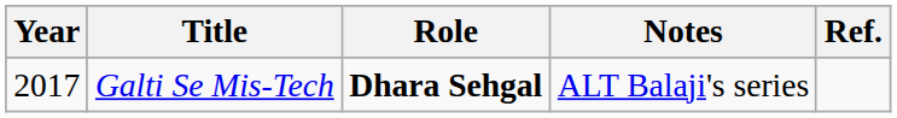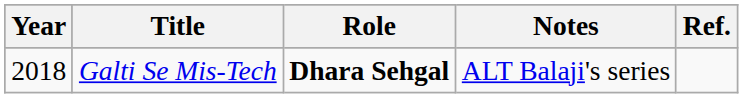 <table class="wikitable sortable">
 <tr>
 <th>Year</th>
 <th>Title</th>
 <th>Role</th>
 <th class="unsortable">Notes</th>
 <th class="unsortable">Ref.</th>
 </tr>
 <tr>
-<td>2017</td>
+<td>2018</td>
 <td><em><a href='#'>Galti Se Mis-Tech</a></em></td>
 <td><strong>Dhara Sehgal</strong></td>
 <td><a href='#'>ALT Balaji</a>'s series</td>
 <td style="text-align:center;"></td>
 </tr>
 </table>
